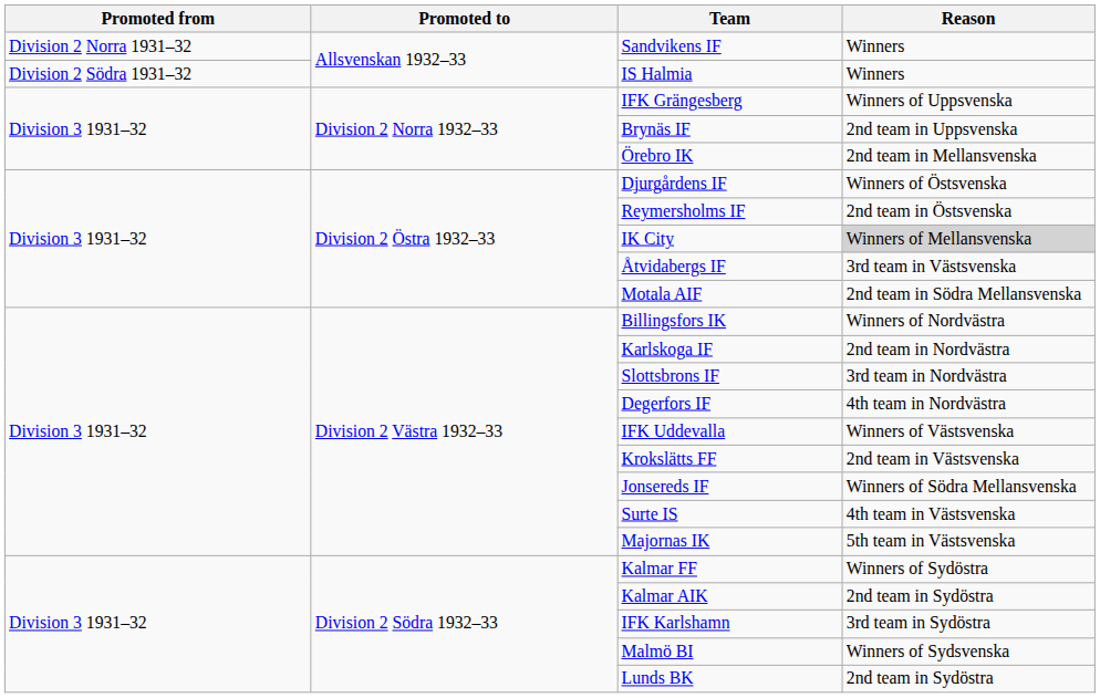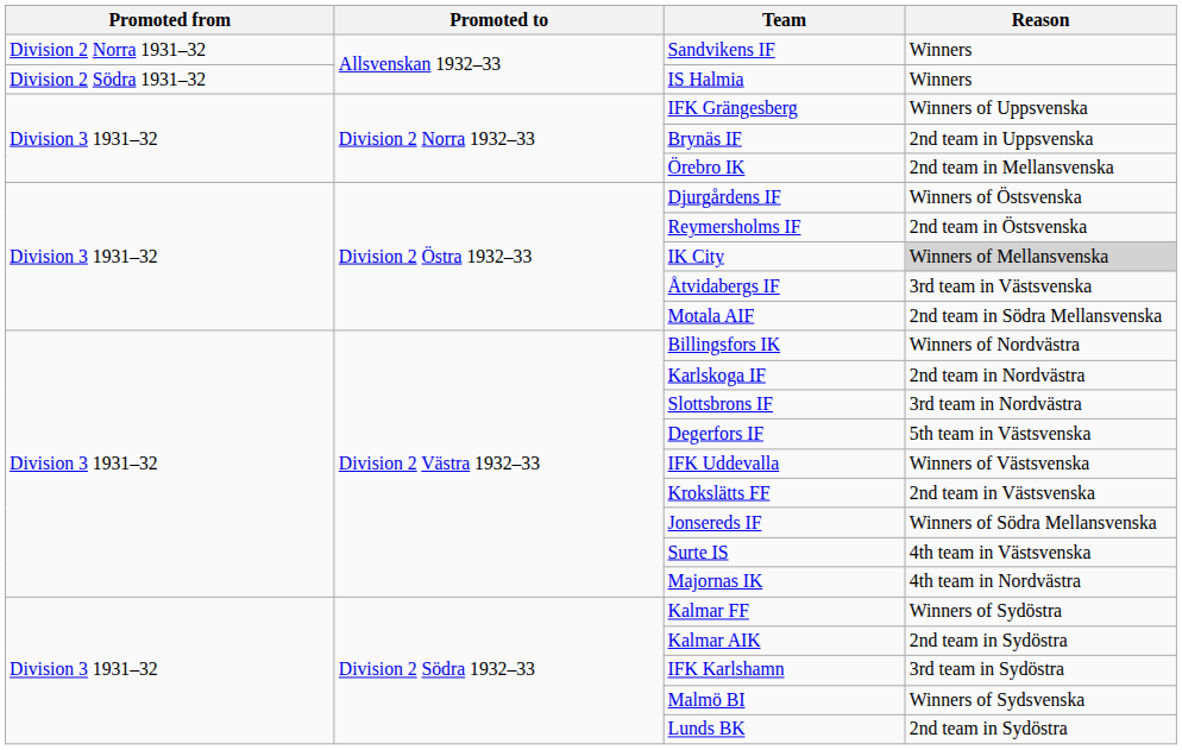 <table class="wikitable" style="text-align: left;">
 <tr>
 <th style="width: 275px;">Promoted from</th>
 <th style="width: 275px;">Promoted to</th>
 <th style="width: 200px;">Team</th>
 <th style="width: 225px;">Reason</th>
 </tr>
 <tr>
 <td><a href='#'>Division 2</a> <a href='#'>Norra</a> 1931–32</td>
 <td rowspan=2><a href='#'>Allsvenskan</a> 1932–33</td>
 <td><a href='#'>Sandvikens IF</a></td>
 <td>Winners</td>
 </tr>
 <tr>
 <td><a href='#'>Division 2</a> <a href='#'>Södra</a> 1931–32</td>
 <td><a href='#'>IS Halmia</a></td>
 <td>Winners</td>
 </tr>
 <tr>
 <td rowspan=3><a href='#'>Division 3</a> 1931–32</td>
 <td rowspan=3><a href='#'>Division 2</a> <a href='#'>Norra</a> 1932–33</td>
 <td><a href='#'>IFK Grängesberg</a></td>
 <td>Winners of Uppsvenska</td>
 </tr>
 <tr>
 <td><a href='#'>Brynäs IF</a></td>
 <td>2nd team in Uppsvenska</td>
 </tr>
 <tr>
 <td><a href='#'>Örebro IK</a></td>
 <td>2nd team in Mellansvenska</td>
 </tr>
 <tr>
 <td rowspan=5><a href='#'>Division 3</a> 1931–32</td>
 <td rowspan=5><a href='#'>Division 2</a> <a href='#'>Östra</a> 1932–33</td>
 <td><a href='#'>Djurgårdens IF</a></td>
 <td>Winners of Östsvenska</td>
 </tr>
 <tr>
 <td><a href='#'>Reymersholms IF</a></td>
 <td>2nd team in Östsvenska</td>
 </tr>
 <tr>
 <td><a href='#'>IK City</a></td>
 <td style="background: lightgrey;">Winners of Mellansvenska</td>
 </tr>
 <tr>
 <td><a href='#'>Åtvidabergs IF</a></td>
 <td>3rd team in Västsvenska</td>
 </tr>
 <tr>
 <td><a href='#'>Motala AIF</a></td>
 <td>2nd team in Södra Mellansvenska</td>
 </tr>
 <tr>
 <td rowspan=9><a href='#'>Division 3</a> 1931–32</td>
 <td rowspan=9><a href='#'>Division 2</a> <a href='#'>Västra</a> 1932–33</td>
 <td><a href='#'>Billingsfors IK</a></td>
 <td>Winners of Nordvästra</td>
 </tr>
 <tr>
 <td><a href='#'>Karlskoga IF</a></td>
 <td>2nd team in Nordvästra</td>
 </tr>
 <tr>
 <td><a href='#'>Slottsbrons IF</a></td>
 <td>3rd team in Nordvästra</td>
 </tr>
 <tr>
 <td><a href='#'>Degerfors IF</a></td>
-<td>4th team in Nordvästra</td>
+<td>5th team in Västsvenska</td>
 </tr>
 <tr>
 <td><a href='#'>IFK Uddevalla</a></td>
 <td>Winners of Västsvenska</td>
 </tr>
 <tr>
 <td><a href='#'>Krokslätts FF</a></td>
 <td>2nd team in Västsvenska</td>
 </tr>
 <tr>
 <td><a href='#'>Jonsereds IF</a></td>
 <td>Winners of Södra Mellansvenska</td>
 </tr>
 <tr>
 <td><a href='#'>Surte IS</a></td>
 <td>4th team in Västsvenska</td>
 </tr>
 <tr>
 <td><a href='#'>Majornas IK</a></td>
-<td>5th team in Västsvenska</td>
+<td>4th team in Nordvästra</td>
 </tr>
 <tr>
 <td rowspan=5><a href='#'>Division 3</a> 1931–32</td>
 <td rowspan=5><a href='#'>Division 2</a> <a href='#'>Södra</a> 1932–33</td>
 <td><a href='#'>Kalmar FF</a></td>
 <td>Winners of Sydöstra</td>
 </tr>
 <tr>
 <td><a href='#'>Kalmar AIK</a></td>
 <td>2nd team in Sydöstra</td>
 </tr>
 <tr>
 <td><a href='#'>IFK Karlshamn</a></td>
 <td>3rd team in Sydöstra</td>
 </tr>
 <tr>
 <td><a href='#'>Malmö BI</a></td>
 <td>Winners of Sydsvenska</td>
 </tr>
 <tr>
 <td><a href='#'>Lunds BK</a></td>
 <td>2nd team in Sydöstra</td>
 </tr>
 </table>
